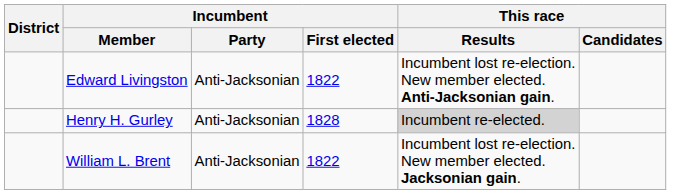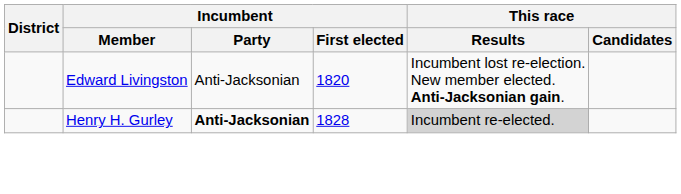 <table class=wikitable>
 <tr>
 <th rowspan=2>District</th>
 <th colspan=3>Incumbent</th>
 <th colspan=2>This race</th>
 </tr>
 <tr>
 <th>Member</th>
 <th>Party</th>
 <th>First elected</th>
 <th>Results</th>
 <th>Candidates</th>
 </tr>
 <tr>
 <td></td>
 <td><a href='#'>Edward Livingston</a></td>
 <td>Anti-Jacksonian</td>
-<td><a href='#'>1822</a></td>
+<td><a href='#'>1820</a></td>
 <td>Incumbent lost re-election.<br>New member elected.<br><strong>Anti-Jacksonian gain</strong>.</td>
 <td nowrap></td>
 </tr>
 <tr>
 <td></td>
 <td><a href='#'>Henry H. Gurley</a></td>
-<td>Anti-Jacksonian</td>
+<td><strong>Anti-Jacksonian</strong></td>
 <td><a href='#'>1828</a></td>
 <td style="background: lightgrey;">Incumbent re-elected.</td>
 <td nowrap></td>
 </tr>
-<tr>
-<td></td>
-<td><a href='#'>William L. Brent</a></td>
-<td>Anti-Jacksonian</td>
-<td><a href='#'>1822</a></td>
-<td>Incumbent lost re-election.<br>New member elected.<br><strong>Jacksonian gain</strong>.</td>
-<td nowrap></td>
-</tr>
 </table>
